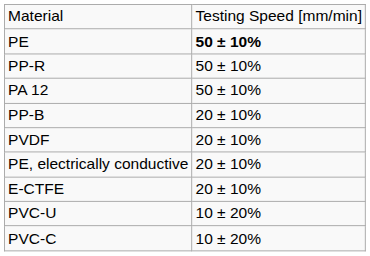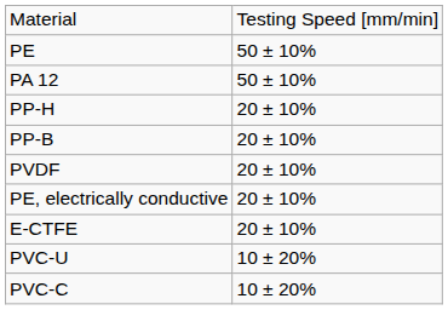 <table class="wikitable">
 <tr>
 <td>Material</td>
 <td>Testing Speed [mm/min]</td>
 </tr>
 <tr>
 <td>PE</td>
-<td><strong>50 ± 10%</strong></td>
-</tr>
-<tr>
-<td>PP-R</td>
 <td>50 ± 10%</td>
 </tr>
 <tr>
 <td>PA 12</td>
 <td>50 ± 10%</td>
+</tr>
+<tr>
+<td>PP-H</td>
+<td>20 ± 10%</td>
 </tr>
 <tr>
 <td>PP-B</td>
 <td>20 ± 10%</td>
 </tr>
 <tr>
 <td>PVDF</td>
 <td>20 ± 10%</td>
 </tr>
 <tr>
 <td>PE, electrically conductive</td>
 <td>20 ± 10%</td>
 </tr>
 <tr>
 <td>E-CTFE</td>
 <td>20 ± 10%</td>
 </tr>
 <tr>
 <td>PVC-U</td>
 <td>10 ± 20%</td>
 </tr>
 <tr>
 <td>PVC-C</td>
 <td>10 ± 20%</td>
 </tr>
 </table>
